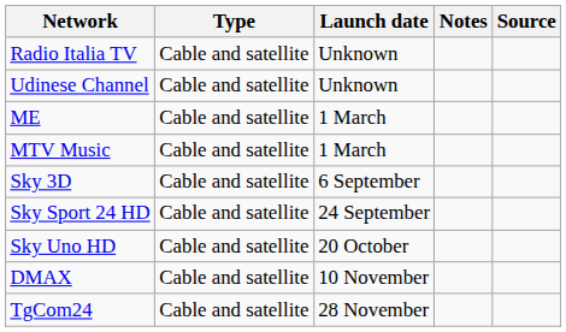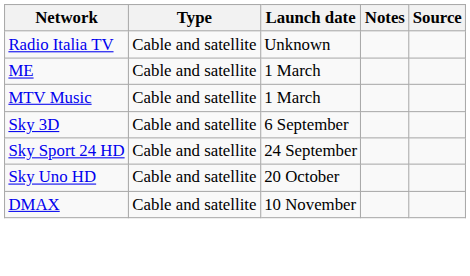 <table class="wikitable sortable">
 <tr>
 <th>Network</th>
 <th>Type</th>
 <th>Launch date</th>
 <th>Notes</th>
 <th>Source</th>
 </tr>
 <tr>
 <td><a href='#'>Radio Italia TV</a></td>
-<td>Cable and satellite</td>
-<td>Unknown</td>
-<td></td>
-<td></td>
-</tr>
-<tr>
-<td><a href='#'>Udinese Channel</a></td>
 <td>Cable and satellite</td>
 <td>Unknown</td>
 <td></td>
 <td></td>
 </tr>
 <tr>
 <td><a href='#'>ME</a></td>
 <td>Cable and satellite</td>
 <td>1 March</td>
 <td></td>
 <td></td>
 </tr>
 <tr>
 <td><a href='#'>MTV Music</a></td>
 <td>Cable and satellite</td>
 <td>1 March</td>
 <td></td>
 <td></td>
 </tr>
 <tr>
 <td><a href='#'>Sky 3D</a></td>
 <td>Cable and satellite</td>
 <td>6 September</td>
 <td></td>
 <td></td>
 </tr>
 <tr>
 <td><a href='#'>Sky Sport 24 HD</a></td>
 <td>Cable and satellite</td>
 <td>24 September</td>
 <td></td>
 <td></td>
 </tr>
 <tr>
 <td><a href='#'>Sky Uno HD</a></td>
 <td>Cable and satellite</td>
 <td>20 October</td>
 <td></td>
 <td></td>
 </tr>
 <tr>
 <td><a href='#'>DMAX</a></td>
 <td>Cable and satellite</td>
 <td>10 November</td>
 <td></td>
 <td></td>
 </tr>
-<tr>
-<td><a href='#'>TgCom24</a></td>
-<td>Cable and satellite</td>
-<td>28 November</td>
-<td></td>
-<td></td>
-</tr>
 </table>
